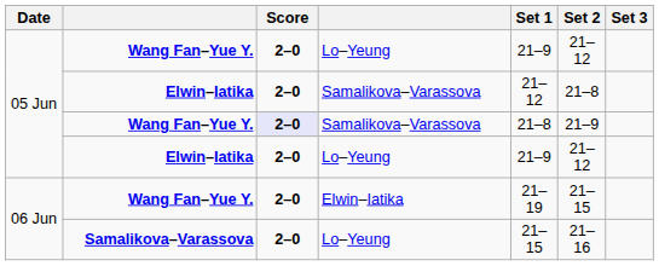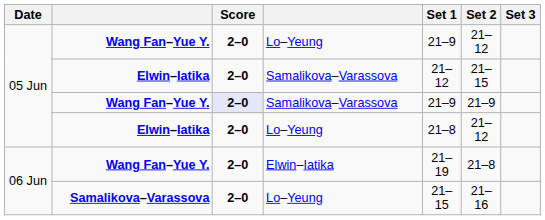 <table class="wikitable" style="text-align: center; font-size:90% ">
 <tr>
 <th width="60">Date</th>
 <th align="right" width="250"></th>
 <th width="60">Score</th>
 <th align="left" width="250"></th>
 <th width="50">Set 1</th>
 <th width="50">Set 2</th>
 <th width="50">Set 3</th>
 </tr>
 <tr>
 <td rowspan=4>05 Jun</td>
 <td align=right><strong><a href='#'>Wang Fan</a>–<a href='#'>Yue Y.</a> </strong></td>
 <td align=center><strong>2–0</strong></td>
 <td align=left> <a href='#'>Lo</a>–<a href='#'>Yeung</a></td>
 <td>21–9</td>
 <td>21–12</td>
 <td></td>
 </tr>
 <tr>
 <td align=right><strong><a href='#'>Elwin</a>–<a href='#'>Iatika</a> </strong></td>
 <td align=center><strong>2–0</strong></td>
 <td align=left> <a href='#'>Samalikova</a>–<a href='#'>Varassova</a></td>
 <td>21–12</td>
-<td>21–8</td>
+<td>21–15</td>
 <td></td>
 </tr>
 <tr>
 <td align=right><strong><a href='#'>Wang Fan</a>–<a href='#'>Yue Y.</a> </strong></td>
 <td align=center style="background: lavender;"><strong>2–0</strong></td>
 <td align=left> <a href='#'>Samalikova</a>–<a href='#'>Varassova</a></td>
-<td>21–8</td>
+<td>21–9</td>
 <td>21–9</td>
 <td></td>
 </tr>
 <tr>
 <td align=right><strong><a href='#'>Elwin</a>–<a href='#'>Iatika</a> </strong></td>
 <td align=center><strong>2–0</strong></td>
 <td align=left> <a href='#'>Lo</a>–<a href='#'>Yeung</a></td>
-<td>21–9</td>
+<td>21–8</td>
 <td>21–12</td>
 <td></td>
 </tr>
 <tr>
 <td rowspan=2>06 Jun</td>
 <td align=right><strong><a href='#'>Wang Fan</a>–<a href='#'>Yue Y.</a> </strong></td>
 <td align=center><strong>2–0</strong></td>
 <td align=left> <a href='#'>Elwin</a>–<a href='#'>Iatika</a></td>
 <td>21–19</td>
-<td>21–15</td>
+<td>21–8</td>
 <td></td>
 </tr>
 <tr>
 <td align=right><strong><a href='#'>Samalikova</a>–<a href='#'>Varassova</a> </strong></td>
 <td align=center><strong>2–0</strong></td>
 <td align=left> <a href='#'>Lo</a>–<a href='#'>Yeung</a></td>
 <td>21–15</td>
 <td>21–16</td>
 <td></td>
 </tr>
 </table>
